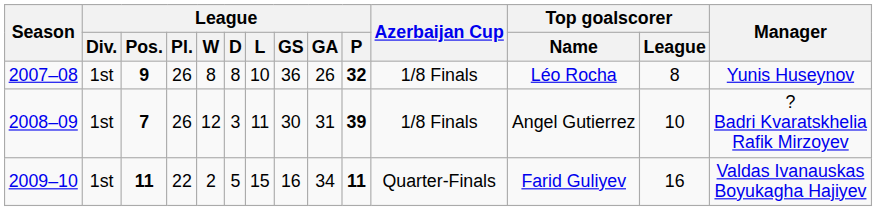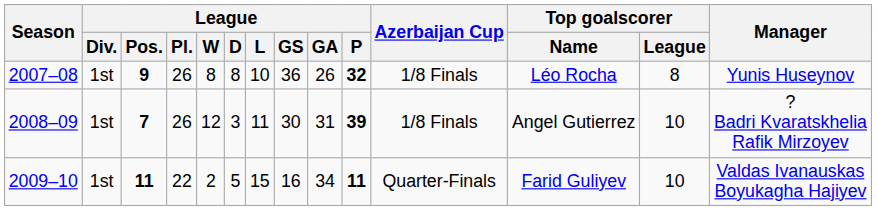 <table class="wikitable">
 <tr style="background:#efefef;">
 <th rowspan="2">Season</th>
 <th colspan="9">League</th>
 <th rowspan="2"><a href='#'>Azerbaijan Cup</a></th>
 <th colspan="2">Top goalscorer</th>
 <th rowspan="2">Manager</th>
 </tr>
 <tr>
 <th>Div.</th>
 <th>Pos.</th>
 <th>Pl.</th>
 <th>W</th>
 <th>D</th>
 <th>L</th>
 <th>GS</th>
 <th>GA</th>
 <th>P</th>
 <th>Name</th>
 <th>League</th>
 </tr>
 <tr>
 <td align=center><a href='#'>2007–08</a></td>
 <td align=center>1st</td>
 <td align=center><strong>9</strong></td>
 <td align=center>26</td>
 <td align=center>8</td>
 <td align=center>8</td>
 <td align=center>10</td>
 <td align=center>36</td>
 <td align=center>26</td>
 <td align=center><strong>32</strong></td>
 <td align=center>1/8 Finals</td>
 <td align=center> <a href='#'>Léo Rocha</a></td>
 <td align=center>8</td>
 <td align=center> <a href='#'>Yunis Huseynov</a></td>
 </tr>
 <tr>
 <td align=center><a href='#'>2008–09</a></td>
 <td align=center>1st</td>
 <td align=center><strong>7</strong></td>
 <td align=center>26</td>
 <td align=center>12</td>
 <td align=center>3</td>
 <td align=center>11</td>
 <td align=center>30</td>
 <td align=center>31</td>
 <td align=center><strong>39</strong></td>
 <td align=center>1/8 Finals</td>
 <td align=center> Angel Gutierrez</td>
 <td align=center>10</td>
 <td align=center>? <br>  <a href='#'>Badri Kvaratskhelia</a> <br>  <a href='#'>Rafik Mirzoyev</a></td>
 </tr>
 <tr>
 <td align=center><a href='#'>2009–10</a></td>
 <td align=center>1st</td>
 <td align=center><strong>11</strong></td>
 <td align=center>22</td>
 <td align=center>2</td>
 <td align=center>5</td>
 <td align=center>15</td>
 <td align=center>16</td>
 <td align=center>34</td>
 <td align=center><strong>11</strong></td>
 <td align=center>Quarter-Finals</td>
 <td align=center> <a href='#'>Farid Guliyev</a></td>
-<td align=center>16</td>
+<td align=center>10</td>
 <td align=center> <a href='#'>Valdas Ivanauskas</a> <br>  <a href='#'>Boyukagha Hajiyev</a></td>
 </tr>
 </table>
